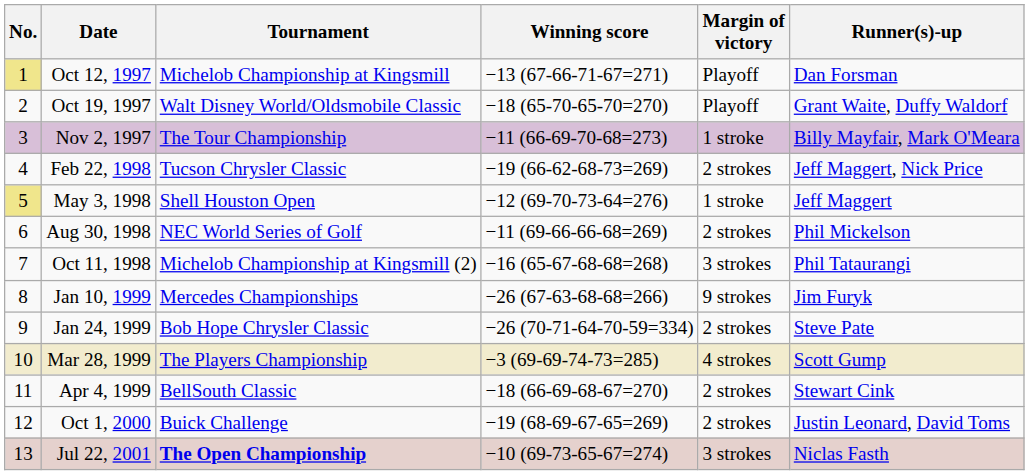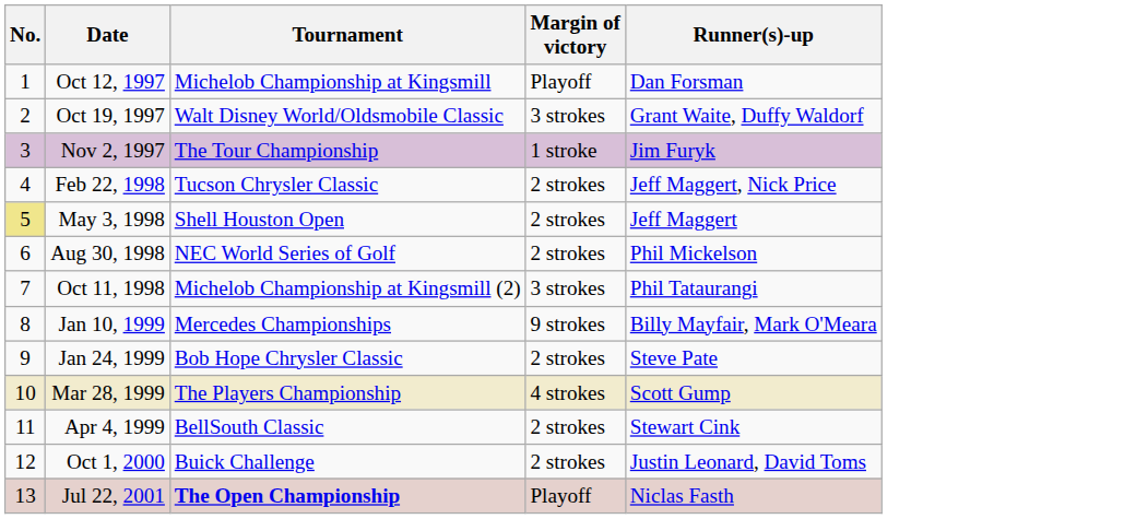 <table class="wikitable" style="font-size:95%;">
 <tr>
 <th>No.</th>
 <th>Date</th>
 <th>Tournament</th>
-<th>Winning score</th>
 <th>Margin of<br>victory</th>
 <th>Runner(s)-up</th>
 </tr>
 <tr>
-<td align=center style="background: khaki;">1</td>
+<td align=center>1</td>
 <td align=right>Oct 12, <a href='#'>1997</a></td>
 <td><a href='#'>Michelob Championship at Kingsmill</a></td>
-<td>−13 (67-66-71-67=271)</td>
 <td>Playoff</td>
 <td> <a href='#'>Dan Forsman</a></td>
 </tr>
 <tr>
 <td align=center>2</td>
 <td align=right>Oct 19, 1997</td>
 <td><a href='#'>Walt Disney World/Oldsmobile Classic</a></td>
-<td>−18 (65-70-65-70=270)</td>
-<td>Playoff</td>
+<td>3 strokes</td>
 <td> <a href='#'>Grant Waite</a>,  <a href='#'>Duffy Waldorf</a></td>
 </tr>
 <tr style="background:thistle;">
 <td align=center>3</td>
 <td align=right>Nov 2, 1997</td>
 <td><a href='#'>The Tour Championship</a></td>
-<td>−11 (66-69-70-68=273)</td>
 <td>1 stroke</td>
-<td> <a href='#'>Billy Mayfair</a>,  <a href='#'>Mark O'Meara</a></td>
+<td> <a href='#'>Jim Furyk</a></td>
 </tr>
 <tr>
 <td align=center>4</td>
 <td align=right>Feb 22, <a href='#'>1998</a></td>
 <td><a href='#'>Tucson Chrysler Classic</a></td>
-<td>−19 (66-62-68-73=269)</td>
 <td>2 strokes</td>
 <td> <a href='#'>Jeff Maggert</a>,  <a href='#'>Nick Price</a></td>
 </tr>
 <tr>
 <td align=center style="background: khaki;">5</td>
 <td align=right>May 3, 1998</td>
 <td><a href='#'>Shell Houston Open</a></td>
-<td>−12 (69-70-73-64=276)</td>
-<td>1 stroke</td>
+<td>2 strokes</td>
 <td> <a href='#'>Jeff Maggert</a></td>
 </tr>
 <tr>
 <td align=center>6</td>
 <td align=right>Aug 30, 1998</td>
 <td><a href='#'>NEC World Series of Golf</a></td>
-<td>−11 (69-66-66-68=269)</td>
 <td>2 strokes</td>
 <td> <a href='#'>Phil Mickelson</a></td>
 </tr>
 <tr>
 <td align=center>7</td>
 <td align=right>Oct 11, 1998</td>
 <td><a href='#'>Michelob Championship at Kingsmill</a> (2)</td>
-<td>−16 (65-67-68-68=268)</td>
 <td>3 strokes</td>
 <td> <a href='#'>Phil Tataurangi</a></td>
 </tr>
 <tr>
 <td align=center>8</td>
 <td align=right>Jan 10, <a href='#'>1999</a></td>
 <td><a href='#'>Mercedes Championships</a></td>
-<td>−26 (67-63-68-68=266)</td>
 <td>9 strokes</td>
-<td> <a href='#'>Jim Furyk</a></td>
+<td> <a href='#'>Billy Mayfair</a>,  <a href='#'>Mark O'Meara</a></td>
 </tr>
 <tr>
 <td align=center>9</td>
 <td align=right>Jan 24, 1999</td>
 <td><a href='#'>Bob Hope Chrysler Classic</a></td>
-<td>−26 (70-71-64-70-59=334)</td>
 <td>2 strokes</td>
 <td> <a href='#'>Steve Pate</a></td>
 </tr>
 <tr style="background:#f2ecce;">
 <td align=center>10</td>
 <td align=right>Mar 28, 1999</td>
 <td><a href='#'>The Players Championship</a></td>
-<td>−3 (69-69-74-73=285)</td>
 <td>4 strokes</td>
 <td> <a href='#'>Scott Gump</a></td>
 </tr>
 <tr>
 <td align=center>11</td>
 <td align=right>Apr 4, 1999</td>
 <td><a href='#'>BellSouth Classic</a></td>
-<td>−18 (66-69-68-67=270)</td>
 <td>2 strokes</td>
 <td> <a href='#'>Stewart Cink</a></td>
 </tr>
 <tr>
 <td align=center>12</td>
 <td align=right>Oct 1, <a href='#'>2000</a></td>
 <td><a href='#'>Buick Challenge</a></td>
-<td>−19 (68-69-67-65=269)</td>
 <td>2 strokes</td>
 <td> <a href='#'>Justin Leonard</a>,  <a href='#'>David Toms</a></td>
 </tr>
 <tr style="background:#e5d1cd;">
 <td align=center>13</td>
 <td align=right>Jul 22, <a href='#'>2001</a></td>
 <td><strong><a href='#'>The Open Championship</a></strong></td>
-<td>−10 (69-73-65-67=274)</td>
-<td>3 strokes</td>
+<td>Playoff</td>
 <td> <a href='#'>Niclas Fasth</a></td>
 </tr>
 </table>
